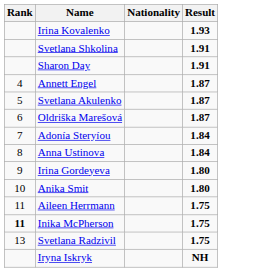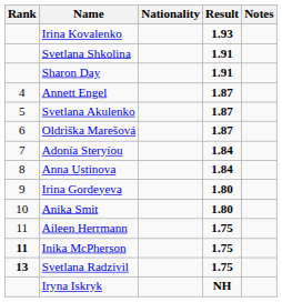 <table class="wikitable sortable" style="text-align:center">
 <tr>
 <th>Rank</th>
 <th>Name</th>
 <th>Nationality</th>
 <th>Result</th>
+<th>Notes</th>
 </tr>
 <tr>
 <td></td>
 <td align=left><a href='#'>Irina Kovalenko</a></td>
 <td align=left></td>
 <td><strong>1.93</strong></td>
+<td></td>
 </tr>
 <tr>
 <td></td>
 <td align=left><a href='#'>Svetlana Shkolina</a></td>
 <td align=left></td>
 <td><strong>1.91</strong></td>
+<td></td>
 </tr>
 <tr>
 <td></td>
 <td align=left><a href='#'>Sharon Day</a></td>
 <td align=left></td>
 <td><strong>1.91</strong></td>
+<td></td>
 </tr>
 <tr>
 <td>4</td>
 <td align=left><a href='#'>Annett Engel</a></td>
 <td align=left></td>
 <td><strong>1.87</strong></td>
+<td></td>
 </tr>
 <tr>
 <td>5</td>
 <td align=left><a href='#'>Svetlana Akulenko</a></td>
 <td align=left></td>
 <td><strong>1.87</strong></td>
+<td></td>
 </tr>
 <tr>
 <td>6</td>
 <td align=left><a href='#'>Oldriška Marešová</a></td>
 <td align=left></td>
 <td><strong>1.87</strong></td>
+<td></td>
 </tr>
 <tr>
 <td>7</td>
 <td align=left><a href='#'>Adonía Steryíou</a></td>
 <td align=left></td>
 <td><strong>1.84</strong></td>
+<td></td>
 </tr>
 <tr>
 <td>8</td>
 <td align=left><a href='#'>Anna Ustinova</a></td>
 <td align=left></td>
 <td><strong>1.84</strong></td>
+<td></td>
 </tr>
 <tr>
 <td>9</td>
 <td align=left><a href='#'>Irina Gordeyeva</a></td>
 <td align=left></td>
 <td><strong>1.80</strong></td>
+<td></td>
 </tr>
 <tr>
 <td>10</td>
 <td align=left><a href='#'>Anika Smit</a></td>
 <td align=left></td>
 <td><strong>1.80</strong></td>
+<td></td>
 </tr>
 <tr>
 <td>11</td>
 <td align=left><a href='#'>Aileen Herrmann</a></td>
 <td align=left></td>
 <td><strong>1.75</strong></td>
+<td></td>
 </tr>
 <tr>
 <td><strong>11</strong></td>
 <td align=left><a href='#'>Inika McPherson</a></td>
 <td align=left></td>
 <td><strong>1.75</strong></td>
+<td></td>
 </tr>
 <tr>
-<td>13</td>
+<td><strong>13</strong></td>
 <td align=left><a href='#'>Svetlana Radzivil</a></td>
 <td align=left></td>
 <td><strong>1.75</strong></td>
+<td></td>
 </tr>
 <tr>
 <td></td>
 <td align=left><a href='#'>Iryna Iskryk</a></td>
 <td align=left></td>
 <td><strong>NH</strong></td>
+<td></td>
 </tr>
 </table>
